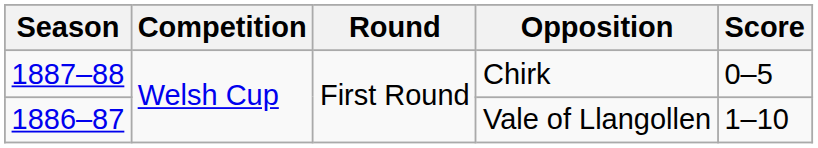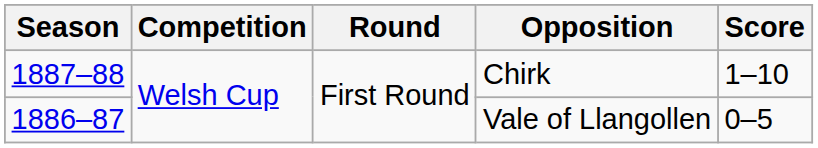 <table class="wikitable">
 <tr>
 <th>Season</th>
 <th>Competition</th>
 <th>Round</th>
 <th>Opposition</th>
 <th>Score</th>
 </tr>
 <tr>
 <td><a href='#'>1887–88</a></td>
 <td rowspan="2"><a href='#'>Welsh Cup</a></td>
 <td rowspan="2">First Round</td>
 <td>Chirk</td>
-<td>0–5</td>
+<td>1–10</td>
 </tr>
 <tr>
 <td><a href='#'>1886–87</a></td>
 <td>Vale of Llangollen</td>
-<td>1–10</td>
+<td>0–5</td>
 </tr>
 </table>
